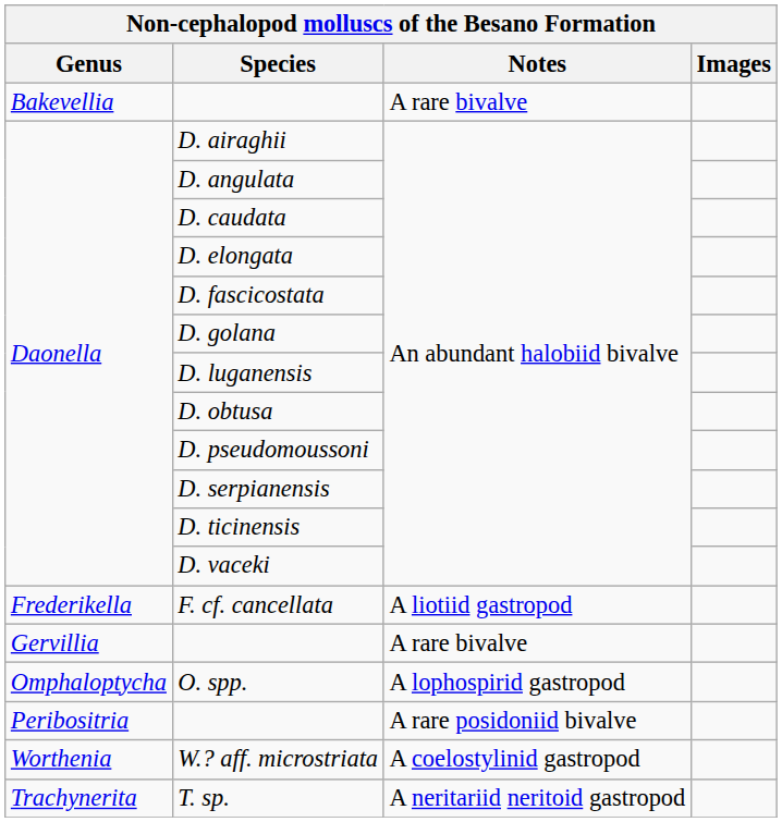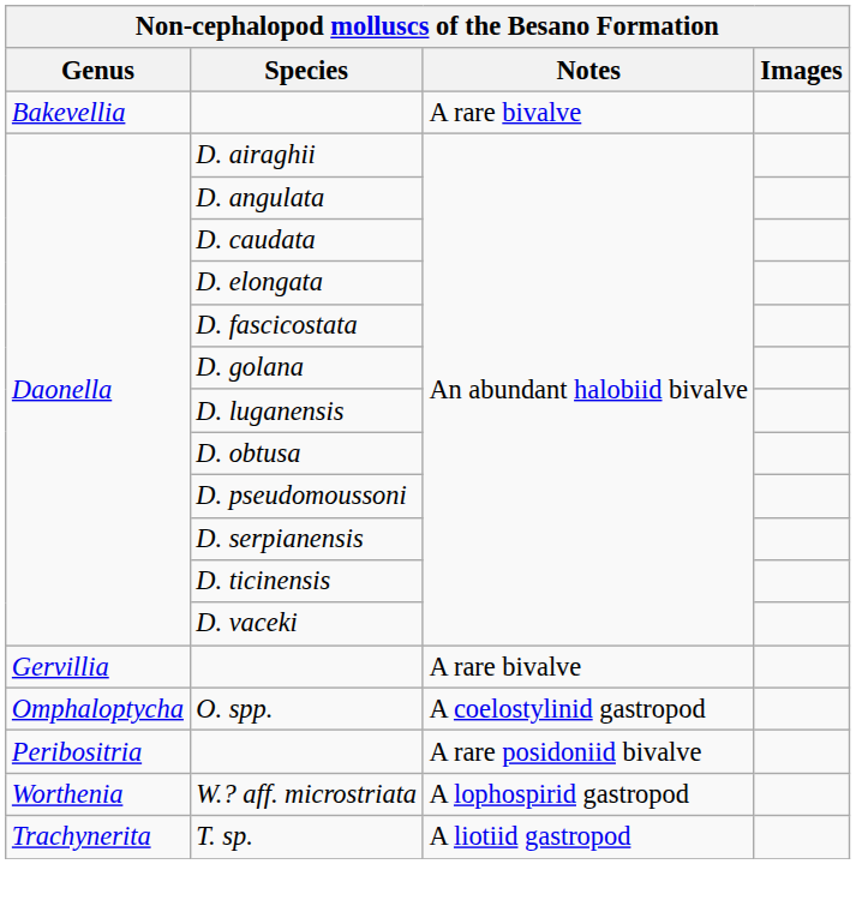 <table class="wikitable" align="center">
 <tr>
 <th colspan="4" align="center"><strong>Non-cephalopod <a href='#'>molluscs</a> of the Besano Formation</strong></th>
 </tr>
 <tr>
 <th>Genus</th>
 <th>Species</th>
 <th>Notes</th>
 <th>Images</th>
 </tr>
 <tr>
 <td><em><a href='#'>Bakevellia</a></em></td>
 <td></td>
 <td>A rare <a href='#'>bivalve</a></td>
 <td></td>
 </tr>
 <tr>
 <td rowspan="12"><em><a href='#'>Daonella</a></em></td>
 <td><em>D. airaghii</em></td>
 <td rowspan="12">An abundant <a href='#'>halobiid</a> bivalve</td>
 <td></td>
 </tr>
 <tr>
 <td><em>D. angulata</em></td>
 <td></td>
 </tr>
 <tr>
 <td><em>D. caudata</em></td>
 <td></td>
 </tr>
 <tr>
 <td><em>D. elongata</em></td>
 <td></td>
 </tr>
 <tr>
 <td><em>D. fascicostata</em></td>
 <td></td>
 </tr>
 <tr>
 <td><em>D. golana</em></td>
 <td></td>
 </tr>
 <tr>
 <td><em>D. luganensis</em></td>
 <td></td>
 </tr>
 <tr>
 <td><em>D. obtusa</em></td>
 <td></td>
 </tr>
 <tr>
 <td><em>D. pseudomoussoni</em></td>
 <td></td>
 </tr>
 <tr>
 <td><em>D. serpianensis</em></td>
 <td></td>
 </tr>
 <tr>
 <td><em>D. ticinensis</em></td>
 <td></td>
 </tr>
 <tr>
 <td><em>D. vaceki</em></td>
 <td></td>
 </tr>
 <tr>
-<td><em><a href='#'>Frederikella</a></em></td>
-<td><em>F. cf. cancellata</em></td>
-<td>A <a href='#'>liotiid</a> <a href='#'>gastropod</a></td>
-<td></td>
-</tr>
-<tr>
 <td><em><a href='#'>Gervillia</a></em></td>
 <td></td>
 <td>A rare bivalve</td>
 <td></td>
 </tr>
 <tr>
 <td><em><a href='#'>Omphaloptycha</a></em></td>
 <td><em>O. spp.</em></td>
-<td>A <a href='#'>lophospirid</a> gastropod</td>
+<td>A <a href='#'>coelostylinid</a> gastropod</td>
 <td></td>
 </tr>
 <tr>
 <td><em><a href='#'>Peribositria</a></em></td>
 <td></td>
 <td>A rare <a href='#'>posidoniid</a> bivalve</td>
 <td></td>
 </tr>
 <tr>
 <td><em><a href='#'>Worthenia</a></em></td>
 <td><em>W.? aff. microstriata</em></td>
-<td>A <a href='#'>coelostylinid</a> gastropod</td>
+<td>A <a href='#'>lophospirid</a> gastropod</td>
 <td></td>
 </tr>
 <tr>
 <td><em><a href='#'>Trachynerita</a></em></td>
 <td><em>T. sp.</em></td>
-<td>A <a href='#'>neritariid</a> <a href='#'>neritoid</a> gastropod</td>
+<td>A <a href='#'>liotiid</a> <a href='#'>gastropod</a></td>
 <td></td>
 </tr>
 </table>
